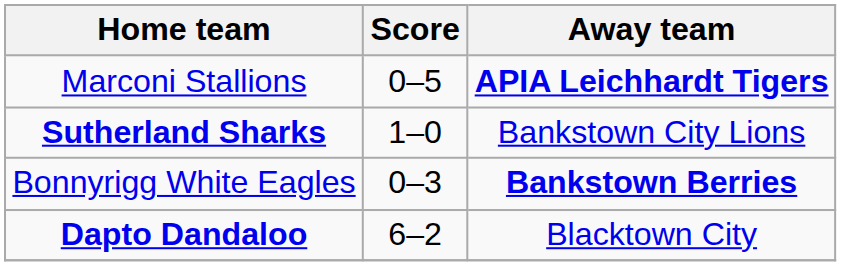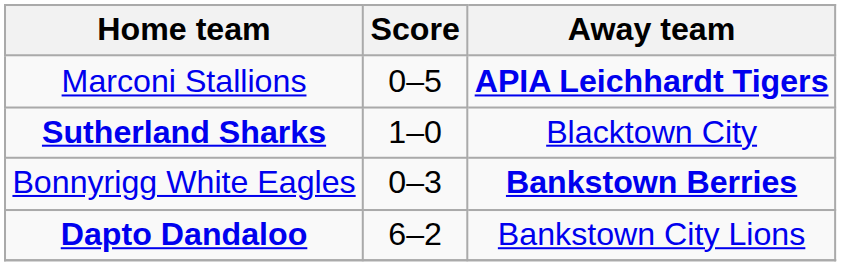 <table class="wikitable" style="text-align: center">
 <tr>
 <th>Home team</th>
 <th>Score</th>
 <th>Away team</th>
 </tr>
 <tr>
 <td><a href='#'>Marconi Stallions</a></td>
 <td>0–5</td>
 <td><strong><a href='#'>APIA Leichhardt Tigers</a></strong></td>
 </tr>
 <tr>
 <td><strong><a href='#'>Sutherland Sharks</a></strong></td>
 <td>1–0</td>
-<td><a href='#'>Bankstown City Lions</a></td>
+<td><a href='#'>Blacktown City</a></td>
 </tr>
 <tr>
 <td><a href='#'>Bonnyrigg White Eagles</a></td>
 <td>0–3</td>
 <td><strong><a href='#'>Bankstown Berries</a></strong></td>
 </tr>
 <tr>
 <td><strong><a href='#'>Dapto Dandaloo</a></strong></td>
 <td>6–2</td>
-<td><a href='#'>Blacktown City</a></td>
+<td><a href='#'>Bankstown City Lions</a></td>
 </tr>
 <tr>
 </tr>
 </table>
